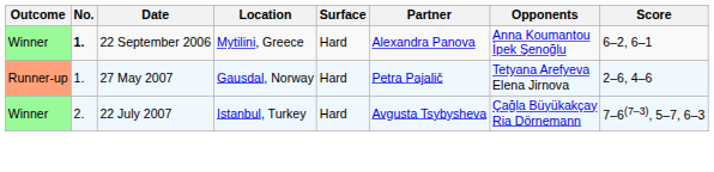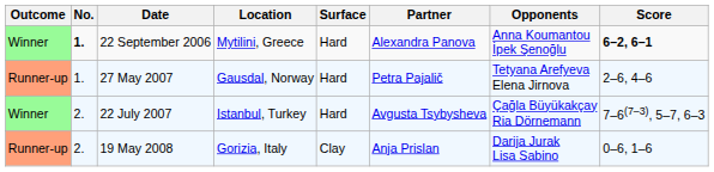 <table class="wikitable" style=font-size:97%>
 <tr>
 <th>Outcome</th>
 <th>No.</th>
 <th>Date</th>
 <th>Location</th>
 <th>Surface</th>
 <th>Partner</th>
 <th>Opponents</th>
 <th>Score</th>
 </tr>
 <tr>
 <td bgcolor=98FB98>Winner</td>
 <td><strong>1.</strong></td>
 <td>22 September 2006</td>
 <td><a href='#'>Mytilini</a>, Greece</td>
 <td>Hard</td>
 <td> <a href='#'>Alexandra Panova</a></td>
 <td> <a href='#'>Anna Koumantou</a><br> <a href='#'>İpek Şenoğlu</a></td>
-<td>6–2, 6–1</td>
+<td><strong>6–2, 6–1</strong></td>
 </tr>
 <tr style="background:#f0f8ff;">
 <td style="background:#ffa07a;">Runner-up</td>
 <td>1.</td>
 <td>27 May 2007</td>
 <td><a href='#'>Gausdal</a>, Norway</td>
 <td>Hard</td>
 <td> <a href='#'>Petra Pajalič</a></td>
 <td> <a href='#'>Tetyana Arefyeva</a><br> Elena Jirnova</td>
 <td>2–6, 4–6</td>
 </tr>
 <tr style="background:#f0f8ff;">
 <td bgcolor=98FB98>Winner</td>
 <td>2.</td>
 <td>22 July 2007</td>
 <td><a href='#'>Istanbul</a>, Turkey</td>
 <td>Hard</td>
 <td> <a href='#'>Avgusta Tsybysheva</a></td>
 <td> <a href='#'>Çağla Büyükakçay</a><br> <a href='#'>Ria Dörnemann</a></td>
 <td>7–6<sup>(7–3)</sup>, 5–7, 6–3</td>
 </tr>
+<tr style="background:#f0f8ff;">
+<td style="background:#ffa07a;">Runner-up</td>
+<td>2.</td>
+<td>19 May 2008</td>
+<td><a href='#'>Gorizia</a>, Italy</td>
+<td>Clay</td>
+<td> <a href='#'>Anja Prislan</a></td>
+<td> <a href='#'>Darija Jurak</a><br> <a href='#'>Lisa Sabino</a></td>
+<td>0–6, 1–6</td>
+</tr>
 </table>
